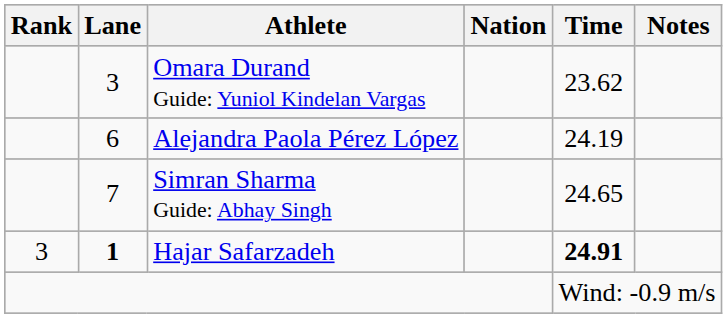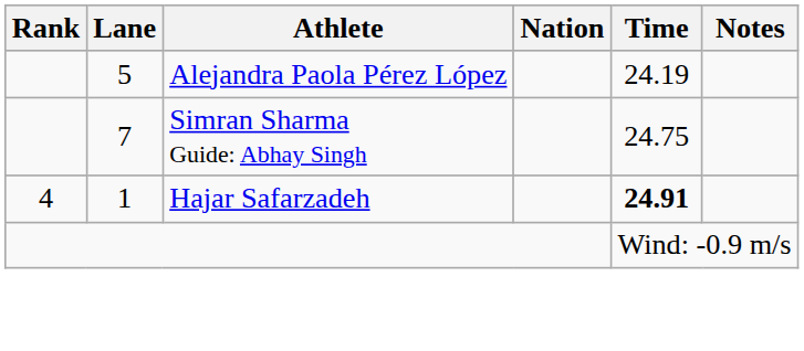 <table class="wikitable sortable" style="text-align:center">
 <tr>
 <th scope="col">Rank</th>
 <th scope="col">Lane</th>
 <th scope="col">Athlete</th>
 <th scope="col">Nation</th>
 <th scope="col">Time</th>
 <th scope="col">Notes</th>
 </tr>
 <tr>
 <td></td>
-<td>3</td>
-<td align=left><a href='#'>Omara Durand</a><br><small>Guide: <a href='#'>Yuniol Kindelan Vargas</a></small></td>
-<td align=left></td>
-<td>23.62</td>
-<td></td>
-</tr>
-<tr>
-<td></td>
-<td>6</td>
+<td>5</td>
 <td align=left><a href='#'>Alejandra Paola Pérez López</a></td>
 <td align=left></td>
 <td>24.19</td>
 <td></td>
 </tr>
 <tr>
 <td></td>
 <td>7</td>
 <td align=left><a href='#'>Simran Sharma</a><br><small>Guide: <a href='#'>Abhay Singh</a></small></td>
 <td align=left></td>
-<td>24.65</td>
+<td>24.75</td>
 <td></td>
 </tr>
 <tr>
-<td>3</td>
-<td><strong>1</strong></td>
+<td>4</td>
+<td>1</td>
 <td align=left><a href='#'>Hajar Safarzadeh</a></td>
 <td align=left></td>
 <td><strong>24.91</strong></td>
 <td></td>
 </tr>
 <tr class="sortbottom">
 <td colspan="4"></td>
 <td colspan="2" style="text-align:left;">Wind: -0.9 m/s</td>
 </tr>
 </table>
